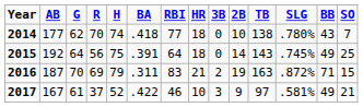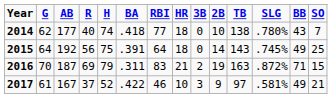 <table class="wikitable">
 <tr align=center>
 <td><strong>Year</strong></td>
+<td><strong><a href='#'>G</a></strong></td>
 <td><strong><a href='#'>AB</a></strong></td>
-<td><strong><a href='#'>G</a></strong></td>
 <td><strong><a href='#'>R</a></strong></td>
 <td><strong><a href='#'>H</a></strong></td>
 <td><strong><a href='#'>BA</a></strong></td>
 <td><strong><a href='#'>RBI</a></strong></td>
 <td><strong><a href='#'>HR</a></strong></td>
 <td><strong><a href='#'>3B</a></strong></td>
 <td><strong><a href='#'>2B</a></strong></td>
 <td><strong><a href='#'>TB</a></strong></td>
 <td><strong><a href='#'>SLG</a></strong></td>
 <td><strong><a href='#'>BB</a></strong></td>
 <td><strong><a href='#'>SO</a></strong></td>
 </tr>
 <tr align=center>
 <td><strong>2014</strong></td>
+<td>62</td>
 <td>177</td>
-<td>62</td>
-<td>70</td>
+<td>40</td>
 <td>74</td>
 <td>.418</td>
 <td>77</td>
 <td>18</td>
 <td>0</td>
 <td>10</td>
 <td>138</td>
 <td>.780%</td>
 <td>43</td>
 <td>7</td>
 </tr>
 <tr align=center>
 <td><strong>2015</strong></td>
+<td>64</td>
 <td>192</td>
-<td>64</td>
 <td>56</td>
 <td>75</td>
 <td>.391</td>
 <td>64</td>
 <td>18</td>
 <td>0</td>
 <td>14</td>
 <td>143</td>
 <td>.745%</td>
 <td>49</td>
 <td>25</td>
 </tr>
 <tr align=center>
 <td><strong>2016</strong></td>
+<td>70</td>
 <td>187</td>
-<td>70</td>
 <td>69</td>
 <td>79</td>
 <td>.311</td>
 <td>83</td>
 <td>21</td>
 <td>2</td>
 <td>19</td>
 <td>163</td>
 <td>.872%</td>
 <td>71</td>
 <td>15</td>
 </tr>
 <tr align=center>
 <td><strong>2017</strong></td>
+<td>61</td>
 <td>167</td>
-<td>61</td>
 <td>37</td>
 <td>52</td>
 <td>.422</td>
 <td>46</td>
 <td>10</td>
 <td>3</td>
 <td>9</td>
 <td>97</td>
 <td>.581%</td>
 <td>49</td>
 <td>21</td>
 </tr>
 </table>
